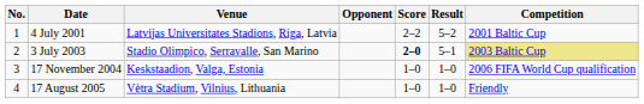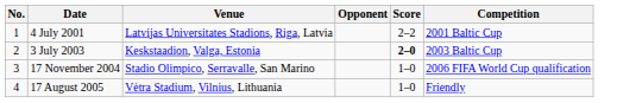 <table class="wikitable sortable">
 <tr>
 <th scope="col">No.</th>
 <th scope="col">Date</th>
 <th scope="col">Venue</th>
 <th scope="col">Opponent</th>
 <th scope="col">Score</th>
-<th scope="col">Result</th>
 <th scope="col">Competition</th>
 </tr>
 <tr>
 <td align="center">1</td>
 <td>4 July 2001</td>
 <td><a href='#'>Latvijas Universitates Stadions</a>, <a href='#'>Riga</a>, Latvia</td>
 <td></td>
 <td align="center">2–2</td>
-<td align="center">5–2</td>
 <td><a href='#'>2001 Baltic Cup</a></td>
 </tr>
 <tr>
 <td align="center">2</td>
 <td>3 July 2003</td>
-<td><a href='#'>Stadio Olimpico</a>, <a href='#'>Serravalle</a>, San Marino</td>
+<td><a href='#'>Keskstaadion</a>, <a href='#'>Valga, Estonia</a></td>
 <td></td>
 <td align="center"><strong>2–0</strong></td>
-<td align="center">5–1</td>
-<td style="background: khaki;"><a href='#'>2003 Baltic Cup</a></td>
+<td><a href='#'>2003 Baltic Cup</a></td>
 </tr>
 <tr>
 <td align="center">3</td>
 <td>17 November 2004</td>
-<td><a href='#'>Keskstaadion</a>, <a href='#'>Valga, Estonia</a></td>
+<td><a href='#'>Stadio Olimpico</a>, <a href='#'>Serravalle</a>, San Marino</td>
 <td></td>
-<td align="center">1–0</td>
 <td align="center">1–0</td>
 <td><a href='#'>2006 FIFA World Cup qualification</a></td>
 </tr>
 <tr>
 <td align="center">4</td>
 <td>17 August 2005</td>
 <td><a href='#'>Vėtra Stadium</a>, <a href='#'>Vilnius</a>, Lithuania</td>
 <td></td>
 <td align="center">1–0</td>
-<td align="center">1–0</td>
 <td><a href='#'>Friendly</a></td>
 </tr>
 </table>
